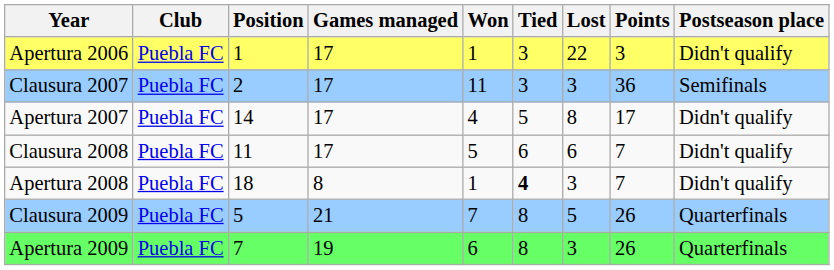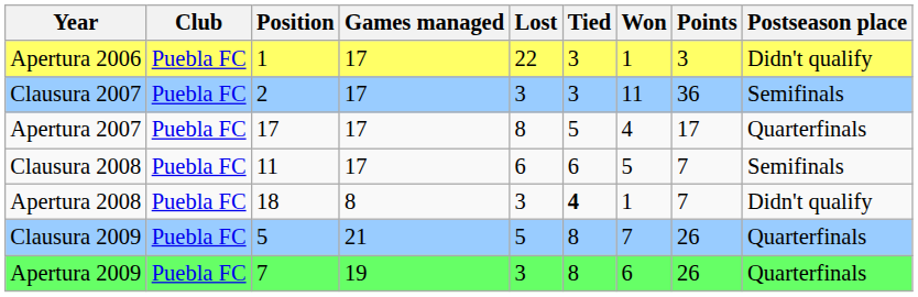 <table class="wikitable">
 <tr>
 <th>Year</th>
 <th>Club</th>
 <th>Position</th>
 <th>Games managed</th>
+<th>Lost</th>
+<th>Tied</th>
 <th>Won</th>
-<th>Tied</th>
-<th>Lost</th>
 <th>Points</th>
 <th>Postseason place</th>
 </tr>
 <tr style="background:#ff6;">
 <td>Apertura 2006</td>
 <td><a href='#'>Puebla FC</a></td>
 <td>1</td>
 <td>17</td>
+<td>22</td>
+<td>3</td>
 <td>1</td>
-<td>3</td>
-<td>22</td>
 <td>3</td>
 <td>Didn't qualify</td>
 </tr>
 <tr style="background:#9cf;">
 <td>Clausura 2007</td>
 <td><a href='#'>Puebla FC</a></td>
 <td>2</td>
 <td>17</td>
-<td>11</td>
 <td>3</td>
 <td>3</td>
+<td>11</td>
 <td>36</td>
 <td>Semifinals</td>
 </tr>
 <tr>
 <td>Apertura 2007</td>
 <td><a href='#'>Puebla FC</a></td>
-<td>14</td>
 <td>17</td>
+<td>17</td>
+<td>8</td>
+<td>5</td>
 <td>4</td>
-<td>5</td>
-<td>8</td>
 <td>17</td>
-<td>Didn't qualify</td>
+<td>Quarterfinals</td>
 </tr>
 <tr>
 <td>Clausura 2008</td>
 <td><a href='#'>Puebla FC</a></td>
 <td>11</td>
 <td>17</td>
-<td>5</td>
 <td>6</td>
 <td>6</td>
+<td>5</td>
 <td>7</td>
-<td>Didn't qualify</td>
+<td>Semifinals</td>
 </tr>
 <tr>
 <td>Apertura 2008</td>
 <td><a href='#'>Puebla FC</a></td>
 <td>18</td>
 <td>8</td>
+<td>3</td>
+<td><strong>4</strong></td>
 <td>1</td>
-<td><strong>4</strong></td>
-<td>3</td>
 <td>7</td>
 <td>Didn't qualify</td>
 </tr>
 <tr style="background:#9cf;">
 <td>Clausura 2009</td>
 <td><a href='#'>Puebla FC</a></td>
 <td>5</td>
 <td>21</td>
+<td>5</td>
+<td>8</td>
 <td>7</td>
-<td>8</td>
-<td>5</td>
 <td>26</td>
 <td>Quarterfinals</td>
 </tr>
 <tr style="background:#6f6;">
 <td>Apertura 2009</td>
 <td><a href='#'>Puebla FC</a></td>
 <td>7</td>
 <td>19</td>
+<td>3</td>
+<td>8</td>
 <td>6</td>
-<td>8</td>
-<td>3</td>
 <td>26</td>
 <td>Quarterfinals</td>
 </tr>
 </table>
